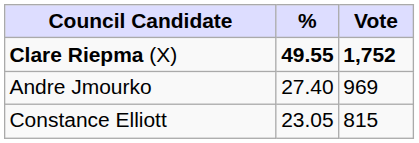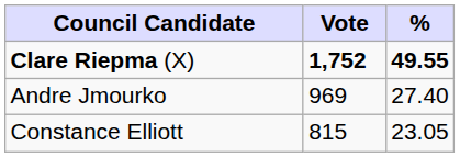 <table class="wikitable sortable">
 <tr>
 <th style="background:#ddf; width:200px;">Council Candidate</th>
+<th style="background:#ddf; width:50px;">Vote</th>
 <th style="background:#ddf; width:30px;">%</th>
-<th style="background:#ddf; width:50px;">Vote</th>
 </tr>
 <tr>
 <td><strong>Clare Riepma</strong> (X)</td>
+<td><strong>1,752</strong></td>
 <td><strong>49.55</strong></td>
-<td><strong>1,752</strong></td>
 </tr>
 <tr>
 <td>Andre Jmourko</td>
+<td>969</td>
 <td>27.40</td>
-<td>969</td>
 </tr>
 <tr>
 <td>Constance Elliott</td>
+<td>815</td>
 <td>23.05</td>
-<td>815</td>
 </tr>
 </table>
